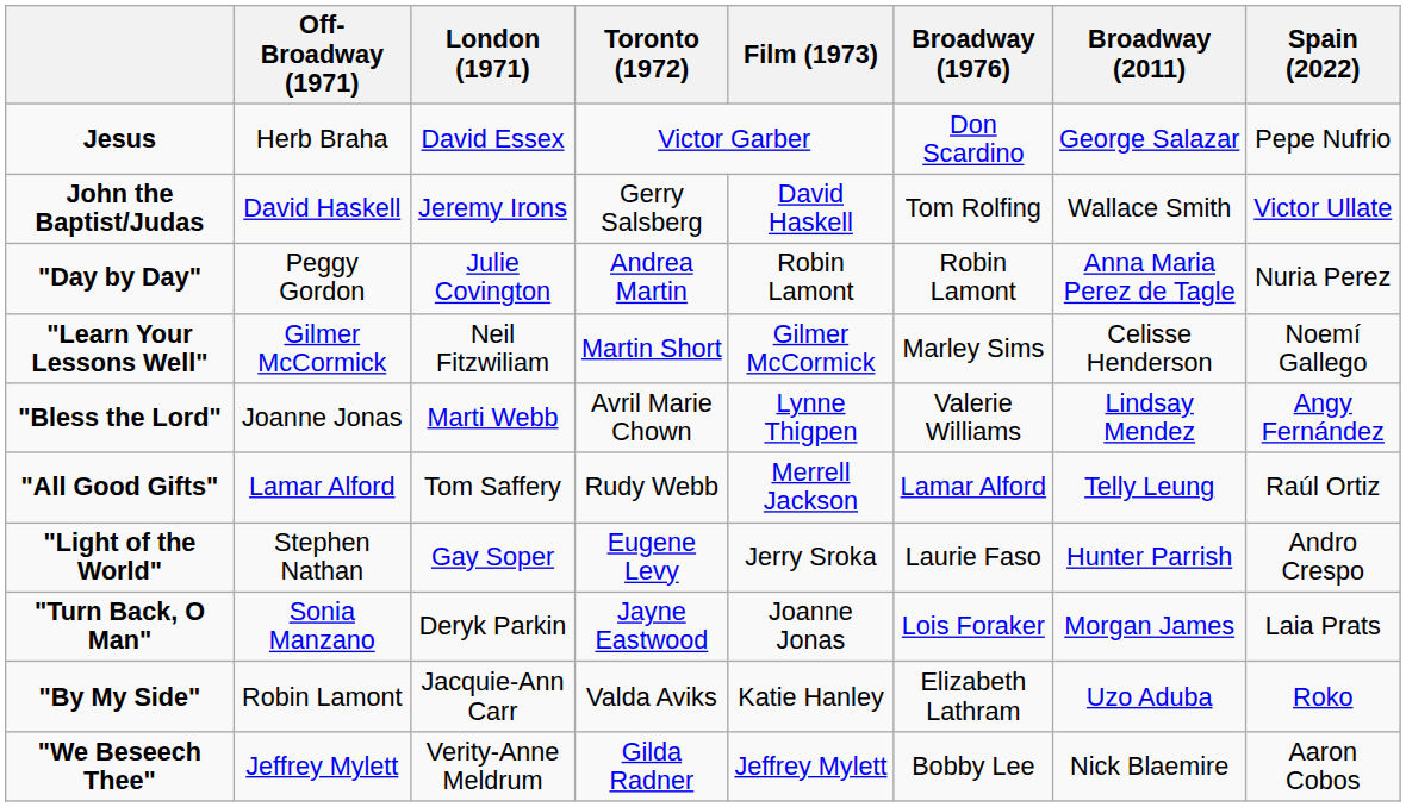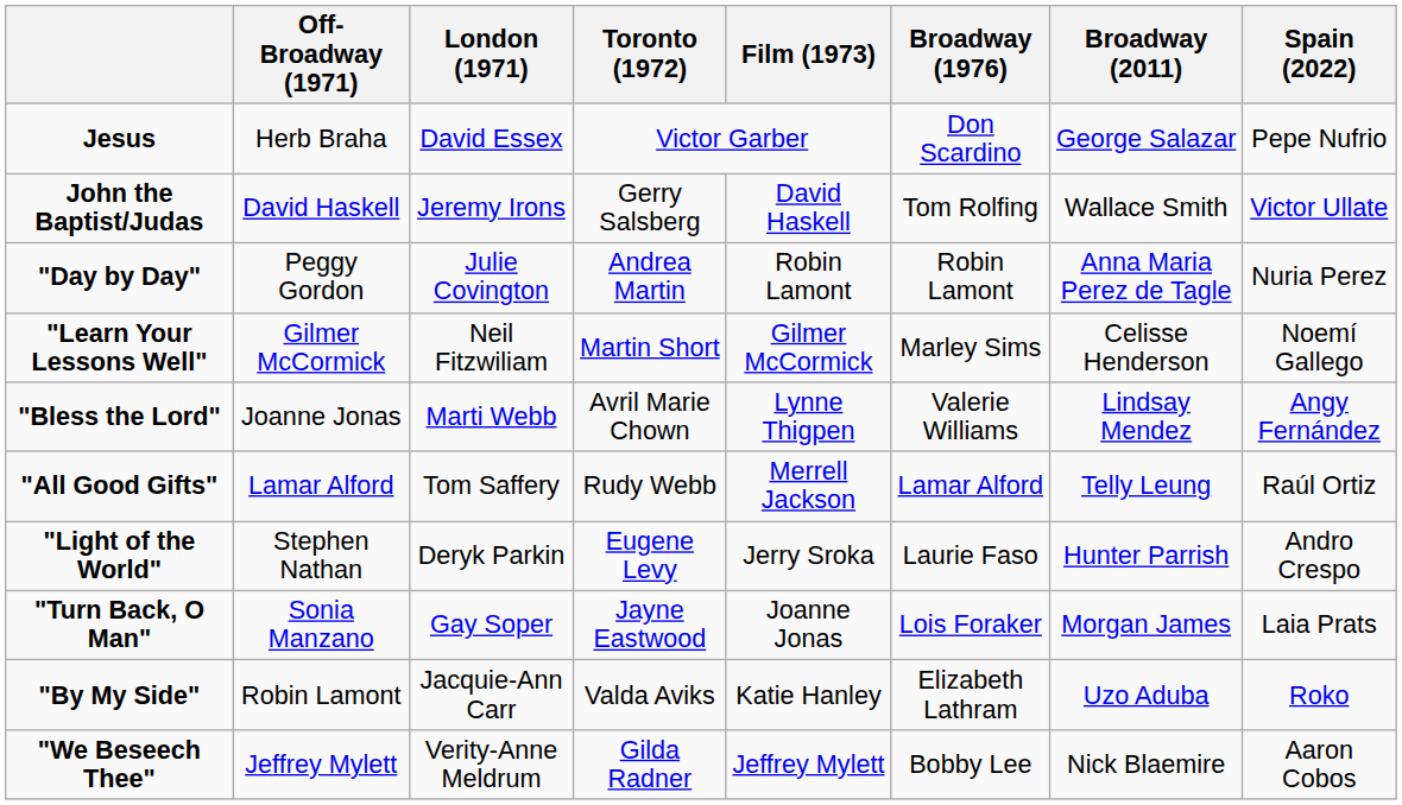 <table class="wikitable sticky-header">
 <tr>
 <th></th>
 <th>Off-Broadway (1971)</th>
 <th>London (1971)</th>
 <th>Toronto (1972)</th>
 <th>Film (1973)</th>
 <th>Broadway (1976)</th>
 <th>Broadway (2011)</th>
 <th>Spain (2022)</th>
 </tr>
 <tr style="text-align: center;">
 <td><strong>Jesus</strong></td>
 <td>Herb Braha</td>
 <td><a href='#'>David Essex</a></td>
 <td colspan="2"><a href='#'>Victor Garber</a></td>
 <td><a href='#'>Don Scardino</a></td>
 <td><a href='#'>George Salazar</a></td>
 <td>Pepe Nufrio</td>
 </tr>
 <tr style="text-align: center;">
 <td><strong>John the Baptist/Judas</strong></td>
 <td><a href='#'>David Haskell</a></td>
 <td><a href='#'>Jeremy Irons</a></td>
 <td>Gerry Salsberg</td>
 <td><a href='#'>David Haskell</a></td>
 <td>Tom Rolfing</td>
 <td>Wallace Smith</td>
 <td><a href='#'>Victor Ullate</a></td>
 </tr>
 <tr style="text-align: center;">
 <td><strong>"Day by Day"</strong></td>
 <td>Peggy Gordon</td>
 <td><a href='#'>Julie Covington</a></td>
 <td><a href='#'>Andrea Martin</a></td>
 <td>Robin Lamont</td>
 <td>Robin Lamont</td>
 <td><a href='#'>Anna Maria Perez de Tagle</a></td>
 <td>Nuria Perez</td>
 </tr>
 <tr style="text-align: center;">
 <td><strong>"Learn Your Lessons Well"</strong></td>
 <td><a href='#'>Gilmer McCormick</a></td>
 <td>Neil Fitzwiliam</td>
 <td><a href='#'>Martin Short</a></td>
 <td><a href='#'>Gilmer McCormick</a></td>
 <td>Marley Sims</td>
 <td>Celisse Henderson</td>
 <td>Noemí Gallego</td>
 </tr>
 <tr style="text-align: center;">
 <td><strong>"Bless the Lord"</strong></td>
 <td>Joanne Jonas</td>
 <td><a href='#'>Marti Webb</a></td>
 <td>Avril Marie Chown</td>
 <td><a href='#'>Lynne Thigpen</a></td>
 <td>Valerie Williams</td>
 <td><a href='#'>Lindsay Mendez</a></td>
 <td><a href='#'>Angy Fernández</a></td>
 </tr>
 <tr style="text-align: center;">
 <td><strong>"All Good Gifts"</strong></td>
 <td><a href='#'>Lamar Alford</a></td>
 <td>Tom Saffery</td>
 <td>Rudy Webb</td>
 <td><a href='#'>Merrell Jackson</a></td>
 <td><a href='#'>Lamar Alford</a></td>
 <td><a href='#'>Telly Leung</a></td>
 <td>Raúl Ortiz</td>
 </tr>
 <tr style="text-align: center;">
 <td><strong>"Light of the World"</strong></td>
 <td>Stephen Nathan</td>
-<td><a href='#'>Gay Soper</a></td>
+<td>Deryk Parkin</td>
 <td><a href='#'>Eugene Levy</a></td>
 <td>Jerry Sroka</td>
 <td>Laurie Faso</td>
 <td><a href='#'>Hunter Parrish</a></td>
 <td>Andro Crespo</td>
 </tr>
 <tr style="text-align: center;">
 <td><strong>"Turn Back, O Man"</strong></td>
 <td><a href='#'>Sonia Manzano</a></td>
-<td>Deryk Parkin</td>
+<td><a href='#'>Gay Soper</a></td>
 <td><a href='#'>Jayne Eastwood</a></td>
 <td>Joanne Jonas</td>
 <td><a href='#'>Lois Foraker</a></td>
 <td><a href='#'>Morgan James</a></td>
 <td>Laia Prats</td>
 </tr>
 <tr style="text-align: center;">
 <td><strong>"By My Side"</strong></td>
 <td>Robin Lamont</td>
 <td>Jacquie-Ann Carr</td>
 <td>Valda Aviks</td>
 <td>Katie Hanley</td>
 <td>Elizabeth Lathram</td>
 <td><a href='#'>Uzo Aduba</a></td>
 <td><a href='#'>Roko</a></td>
 </tr>
 <tr style="text-align: center;">
 <td><strong>"We Beseech Thee"</strong></td>
 <td><a href='#'>Jeffrey Mylett</a></td>
 <td>Verity-Anne Meldrum</td>
 <td><a href='#'>Gilda Radner</a></td>
 <td><a href='#'>Jeffrey Mylett</a></td>
 <td>Bobby Lee</td>
 <td>Nick Blaemire</td>
 <td>Aaron Cobos</td>
 </tr>
 </table>
